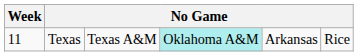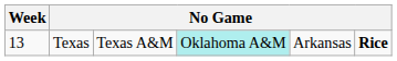 <table class="wikitable" style="font-size:95%">
 <tr>
 <th>Week</th>
 <th colspan="10">No Game</th>
 </tr>
 <tr>
-<td>11</td>
+<td>13</td>
 <td>Texas</td>
 <td>Texas A&M</td>
 <td style="background: paleturquoise;">Oklahoma A&M</td>
 <td>Arkansas</td>
-<td>Rice</td>
+<td><strong>Rice</strong></td>
 </tr>
 </table>
